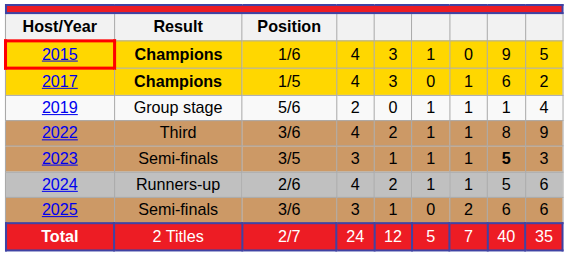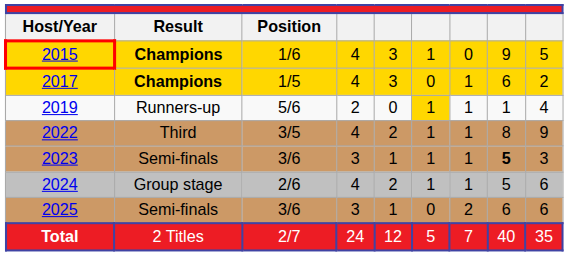 <table Class = "wikitable" style = "text-align: center; width:35%;">
 <tr>
 <th style="background:#ED1C24;border: 2px solid #3F43A4;" color: #FFFFFF; colspan=9><a href='#'></a></th>
 </tr>
 <tr>
 <th>Host/Year</th>
 <th>Result</th>
 <th>Position</th>
 <th width=30></th>
 <th width=30></th>
 <th width=30></th>
 <th width=30></th>
 <th width=30></th>
 <th width=30></th>
 </tr>
 <tr bgcolor=gold>
 <td style="border: 3px solid red"> <a href='#'>2015</a></td>
 <td><strong>Champions</strong></td>
 <td>1/6</td>
 <td>4</td>
 <td>3</td>
 <td>1</td>
 <td>0</td>
 <td>9</td>
 <td>5</td>
 </tr>
 <tr bgcolor=gold>
 <td> <a href='#'>2017</a></td>
 <td><strong>Champions</strong></td>
 <td>1/5</td>
 <td>4</td>
 <td>3</td>
 <td>0</td>
 <td>1</td>
 <td>6</td>
 <td>2</td>
 </tr>
 <tr>
 <td> <a href='#'>2019</a></td>
-<td>Group stage</td>
+<td>Runners-up</td>
 <td>5/6</td>
 <td>2</td>
 <td>0</td>
-<td>1</td>
+<td style="background: gold;">1</td>
 <td>1</td>
 <td>1</td>
 <td>4</td>
 </tr>
 <tr bgcolor="#cc9966">
 <td> <a href='#'>2022</a></td>
 <td>Third</td>
-<td>3/6</td>
+<td>3/5</td>
 <td>4</td>
 <td>2</td>
 <td>1</td>
 <td>1</td>
 <td>8</td>
 <td>9</td>
 </tr>
 <tr bgcolor="#cc9966">
 <td> <a href='#'>2023</a></td>
 <td>Semi-finals</td>
-<td>3/5</td>
+<td>3/6</td>
 <td>3</td>
 <td>1</td>
 <td>1</td>
 <td>1</td>
 <td><strong>5</strong></td>
 <td>3</td>
 </tr>
 <tr bgcolor=silver>
 <td> <a href='#'>2024</a></td>
-<td>Runners-up</td>
+<td>Group stage</td>
 <td>2/6</td>
 <td>4</td>
 <td>2</td>
 <td>1</td>
 <td>1</td>
 <td>5</td>
 <td>6</td>
 </tr>
 <tr bgcolor="#cc9966">
 <td> <a href='#'>2025</a></td>
 <td>Semi-finals</td>
 <td>3/6</td>
 <td>3</td>
 <td>1</td>
 <td>0</td>
 <td>2</td>
 <td>6</td>
 <td>6</td>
 </tr>
 <tr>
 <td style="background:#ED1C24;border: 2px solid #3F43A4;color:white; "><strong>Total</strong></td>
 <td style="background:#ED1C24;border: 2px solid #3F43A4;color:white; ">2 Titles</td>
 <td style="background:#ED1C24;border: 2px solid #3F43A4;color:white; ">2/7</td>
 <td style="background:#ED1C24;border: 2px solid #3F43A4;color:white; ">24</td>
 <td style="background:#ED1C24;border: 2px solid #3F43A4;color:white; ">12</td>
 <td style="background:#ED1C24;border: 2px solid #3F43A4;color:white; ">5</td>
 <td style="background:#ED1C24;border: 2px solid #3F43A4;color:white; ">7</td>
 <td style="background:#ED1C24;border: 2px solid #3F43A4;color:white; ">40</td>
 <td style="background:#ED1C24;border: 2px solid #3F43A4;color:white; ">35</td>
 </tr>
 </table>
